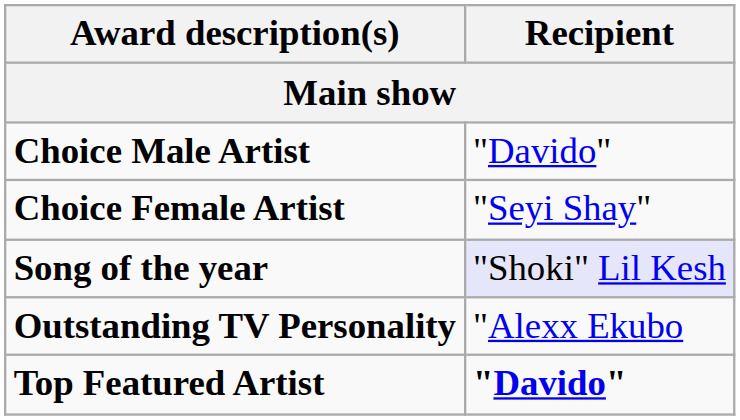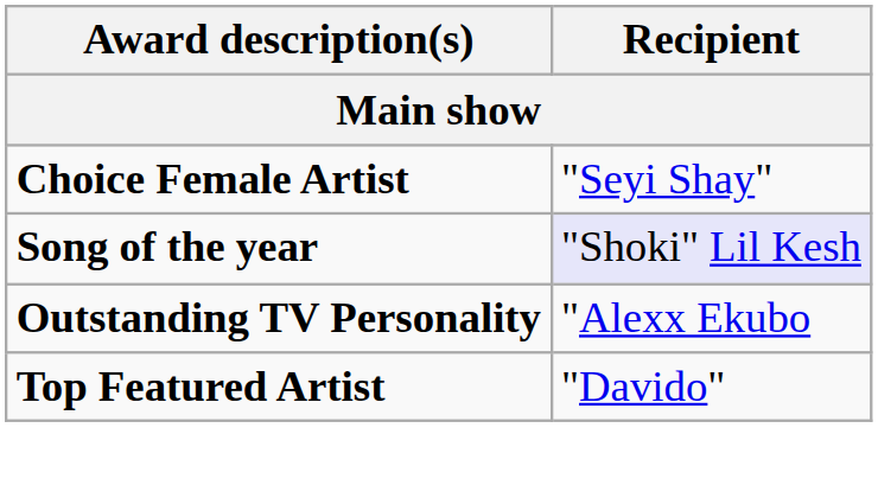 <table class="wikitable">
 <tr>
 <th>Award description(s)</th>
 <th>Recipient</th>
 </tr>
 <tr>
 <th colspan=2>Main show</th>
-</tr>
-<tr>
-<td><strong>Choice Male Artist</strong></td>
-<td>"<a href='#'>Davido</a>"</td>
 </tr>
 <tr>
 <td><strong>Choice Female Artist</strong></td>
 <td>"<a href='#'>Seyi Shay</a>"</td>
 </tr>
 <tr>
 <td><strong>Song of the year</strong></td>
 <td style="background: lavender;">"Shoki" <a href='#'>Lil Kesh</a></td>
 </tr>
 <tr>
 <td><strong>Outstanding TV Personality</strong></td>
 <td>"<a href='#'>Alexx Ekubo</a></td>
 </tr>
 <tr>
 <td><strong>Top Featured Artist</strong></td>
-<td><strong>"<a href='#'>Davido</a>"</strong></td>
+<td>"<a href='#'>Davido</a>"</td>
 </tr>
 </table>
